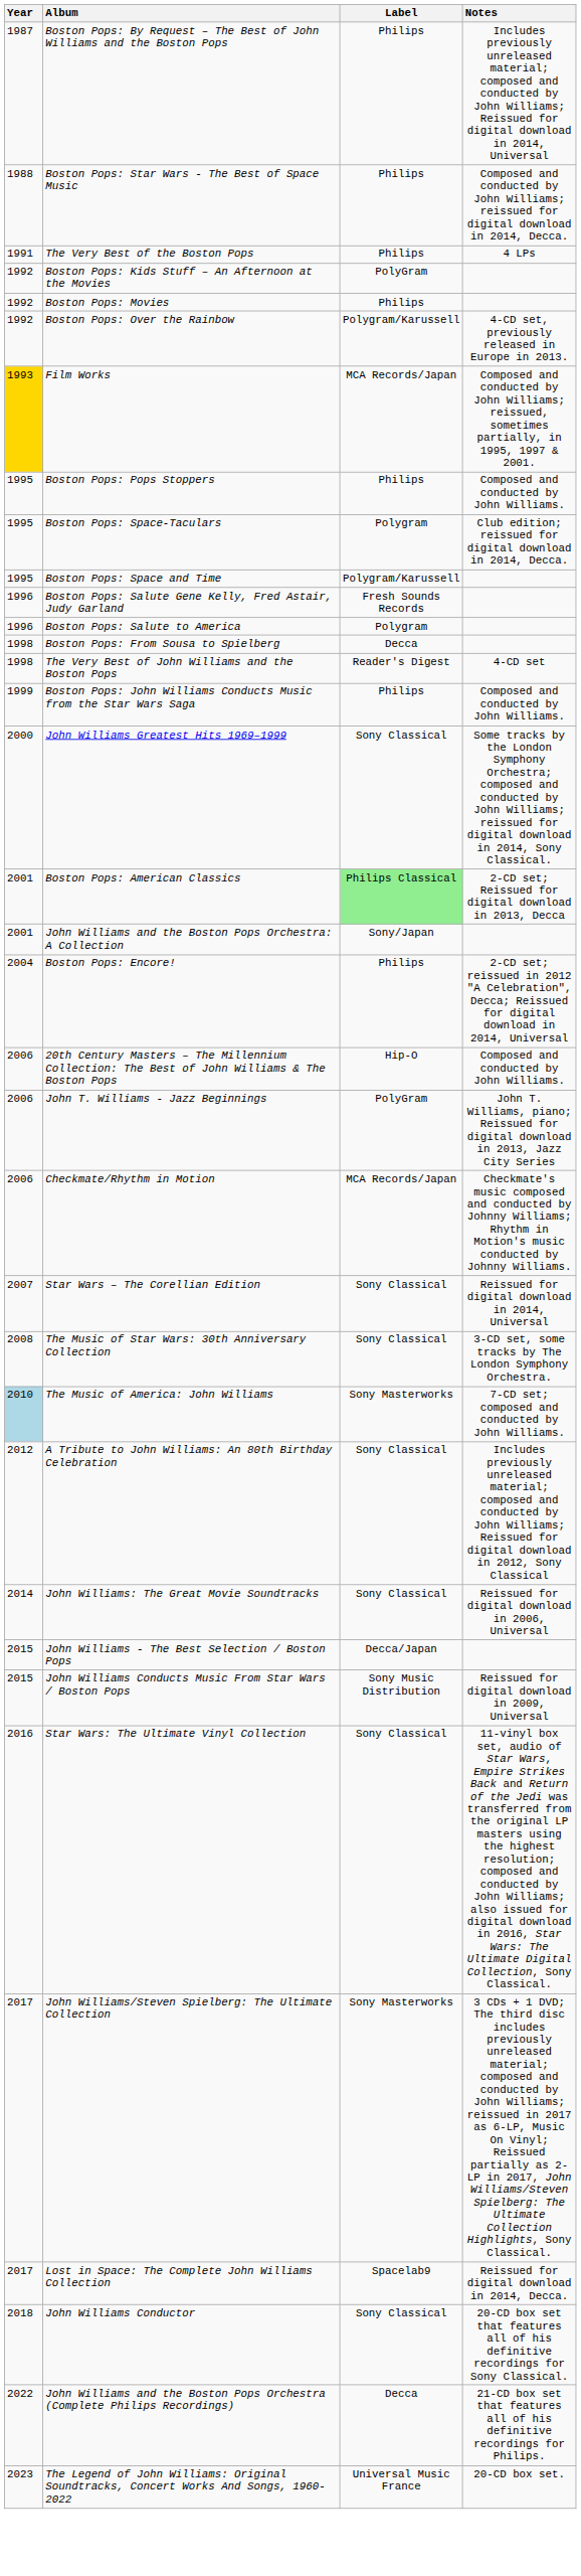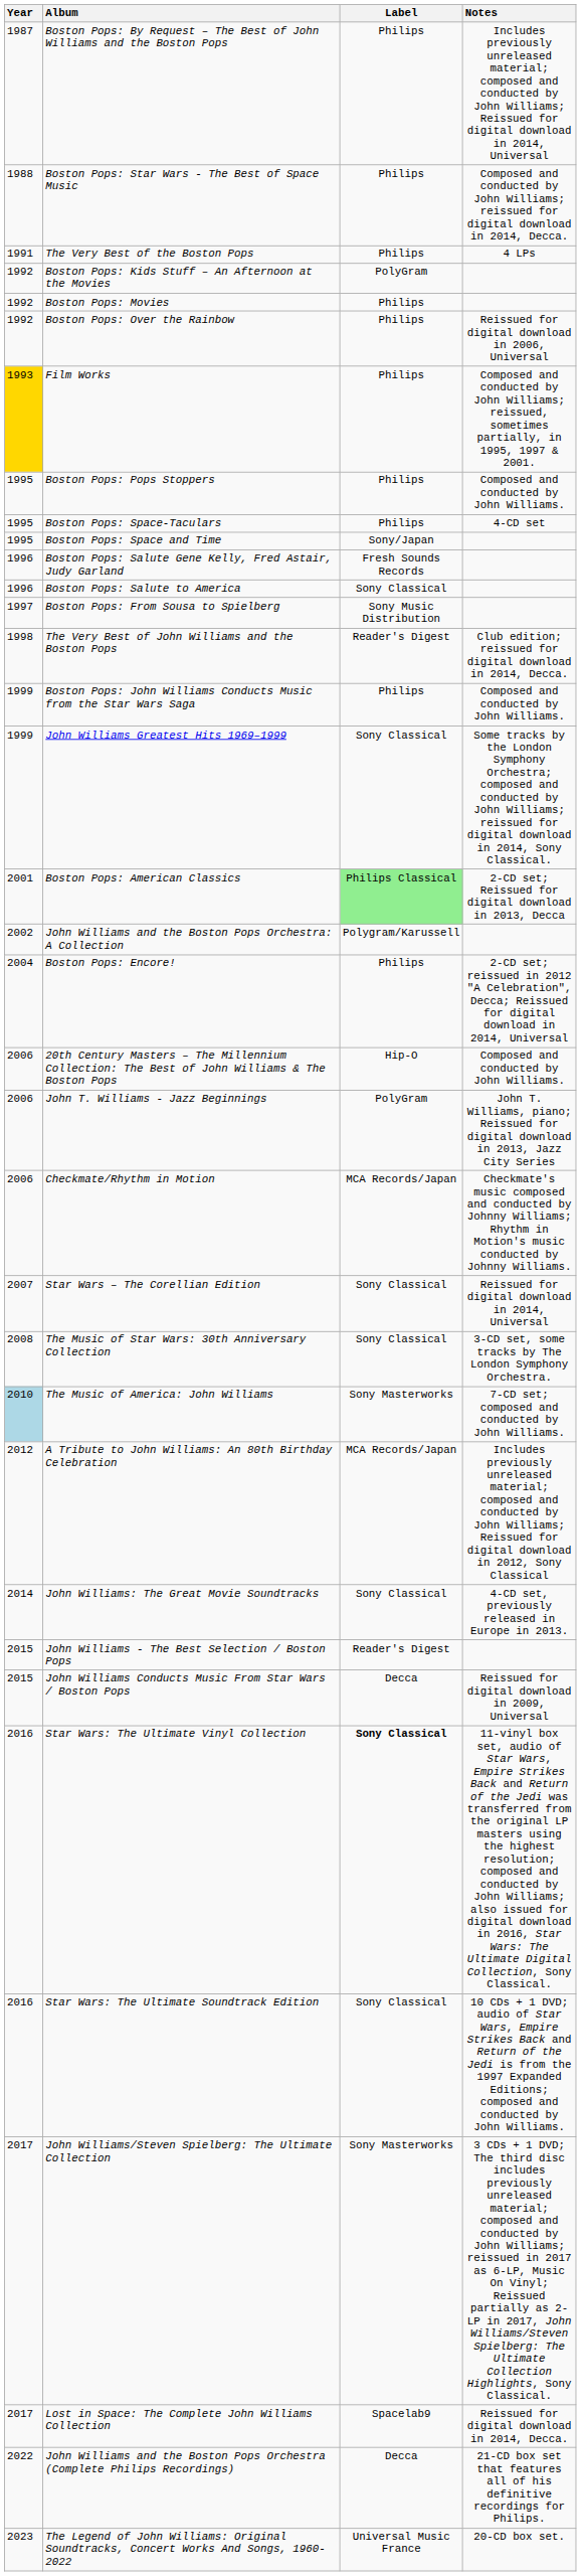 <table class="wikitable">
 <tr>
 <th style="vertical-align:top; text-align:left; width:40px;">Year</th>
 <th style="vertical-align:top; text-align:left; width:350px;">Album</th>
 <th style="vertical-align:top; text-align:center; width:70px;">Label</th>
 <th style="vertical-align:top; text-align:left; width:130px;">Notes</th>
 </tr>
 <tr style="vertical-align:top;">
 <td style="text-align:left; ">1987</td>
 <td style="text-align:left; "><em>Boston Pops: By Request – The Best of John Williams and the Boston Pops</em></td>
 <td style="text-align:center; ">Philips</td>
 <td style="text-align:center; ">Includes previously unreleased material; composed and conducted by John Williams; Reissued for digital download in 2014, Universal</td>
 </tr>
 <tr style="vertical-align:top;">
 <td style="text-align:left; ">1988</td>
 <td style="text-align:left; "><em>Boston Pops: Star Wars - The Best of Space Music</em></td>
 <td style="text-align:center; ">Philips</td>
 <td style="text-align:center; ">Composed and conducted by John Williams; reissued for digital download in 2014, Decca.</td>
 </tr>
 <tr style="vertical-align:top;">
 <td style="text-align:left; ">1991</td>
 <td style="text-align:left; "><em>The Very Best of the Boston Pops</em></td>
 <td style="text-align:center; ">Philips</td>
 <td style="text-align:center; ">4 LPs</td>
 </tr>
 <tr style="vertical-align:top;">
 <td style="text-align:left; ">1992</td>
 <td style="text-align:left; "><em>Boston Pops: Kids Stuff – An Afternoon at the Movies</em></td>
 <td style="text-align:center; ">PolyGram</td>
 <td style="text-align:center; vertical-align:top;"></td>
 </tr>
 <tr style="vertical-align:top;">
 <td style="text-align:left; ">1992</td>
 <td style="text-align:left; "><em>Boston Pops: Movies</em></td>
 <td style="text-align:center; ">Philips</td>
 <td style="text-align:center; vertical-align:top;"></td>
 </tr>
 <tr style="vertical-align:top;">
 <td style="text-align:left; ">1992</td>
 <td style="text-align:left; "><em>Boston Pops: Over the Rainbow</em></td>
-<td style="text-align:center; ">Polygram/Karussell</td>
-<td style="text-align:center; ">4-CD set, previously released in Europe in 2013.</td>
+<td style="text-align:center; ">Philips</td>
+<td style="text-align:center; ">Reissued for digital download in 2006, Universal</td>
 </tr>
 <tr style="vertical-align:top;">
 <td style="background: gold; text-align:left; ">1993</td>
 <td style="text-align:left; "><em>Film Works</em></td>
-<td style="text-align:center; ">MCA Records/Japan</td>
+<td style="text-align:center; ">Philips</td>
 <td style="text-align:center; ">Composed and conducted by John Williams; reissued, sometimes partially, in 1995, 1997 & 2001.</td>
 </tr>
 <tr style="vertical-align:top;">
 <td style="text-align:left; ">1995</td>
 <td style="text-align:left; "><em>Boston Pops: Pops Stoppers</em></td>
 <td style="text-align:center; ">Philips</td>
 <td style="text-align:center; ">Composed and conducted by John Williams.</td>
 </tr>
 <tr style="vertical-align:top;">
 <td style="text-align:left; ">1995</td>
 <td style="text-align:left; "><em>Boston Pops: Space-Taculars</em></td>
-<td style="text-align:center; ">Polygram</td>
-<td style="text-align:center; ">Club edition; reissued for digital download in 2014, Decca.</td>
+<td style="text-align:center; ">Philips</td>
+<td style="text-align:center; ">4-CD set</td>
 </tr>
 <tr style="vertical-align:top;">
 <td style="text-align:left; ">1995</td>
 <td style="text-align:left; "><em>Boston Pops: Space and Time</em></td>
-<td style="text-align:center; ">Polygram/Karussell</td>
+<td style="text-align:center; ">Sony/Japan</td>
 <td style="text-align:center; vertical-align:top;"></td>
 </tr>
 <tr style="vertical-align:top;">
 <td style="text-align:left; ">1996</td>
 <td style="text-align:left; "><em>Boston Pops: Salute Gene Kelly, Fred Astair, Judy Garland</em></td>
 <td style="text-align:center; ">Fresh Sounds Records</td>
 <td style="text-align:center; vertical-align:top;"></td>
 </tr>
 <tr style="vertical-align:top;">
 <td style="text-align:left; ">1996</td>
 <td style="text-align:left; "><em>Boston Pops: Salute to America</em></td>
-<td style="text-align:center; ">Polygram</td>
+<td style="text-align:center; ">Sony Classical</td>
 <td style="text-align:center; vertical-align:top;"></td>
 </tr>
 <tr style="vertical-align:top;">
-<td style="text-align:left; ">1998</td>
+<td style="text-align:left; ">1997</td>
 <td style="text-align:left; "><em>Boston Pops: From Sousa to Spielberg</em></td>
-<td style="text-align:center; ">Decca</td>
+<td style="text-align:center; ">Sony Music Distribution</td>
 <td style="text-align:center; vertical-align:top;"></td>
 </tr>
 <tr style="vertical-align:top;">
 <td style="text-align:left; ">1998</td>
 <td style="text-align:left; "><em>The Very Best of John Williams and the Boston Pops</em></td>
 <td style="text-align:center; ">Reader's Digest</td>
-<td style="text-align:center; ">4-CD set</td>
+<td style="text-align:center; ">Club edition; reissued for digital download in 2014, Decca.</td>
 </tr>
 <tr style="vertical-align:top;">
 <td style="text-align:left; ">1999</td>
 <td style="text-align:left; "><em>Boston Pops: John Williams Conducts Music from the Star Wars Saga</em></td>
 <td style="text-align:center; ">Philips</td>
 <td style="text-align:center; ">Composed and conducted by John Williams.</td>
 </tr>
 <tr style="vertical-align:top;">
-<td style="text-align:left; ">2000</td>
+<td style="text-align:left; ">1999</td>
 <td style="text-align:left; "><em><a href='#'>John Williams Greatest Hits 1969–1999</a></em></td>
 <td style="text-align:center; ">Sony Classical</td>
 <td style="text-align:center; ">Some tracks by the London Symphony Orchestra; composed and conducted by John Williams; reissued for digital download in 2014, Sony Classical.</td>
 </tr>
 <tr style="vertical-align:top;">
 <td style="text-align:left; ">2001</td>
 <td style="text-align:left; "><em>Boston Pops: American Classics</em></td>
 <td style="background: lightgreen; text-align:center; ">Philips Classical</td>
 <td style="text-align:center; ">2-CD set; Reissued for digital download in 2013, Decca</td>
 </tr>
 <tr style="vertical-align:top;">
-<td style="text-align:left; ">2001</td>
+<td style="text-align:left; ">2002</td>
 <td style="text-align:left; "><em>John Williams and the Boston Pops Orchestra: A Collection</em></td>
-<td style="text-align:center; ">Sony/Japan</td>
+<td style="text-align:center; ">Polygram/Karussell</td>
 <td style="text-align:center; vertical-align:top;"></td>
 </tr>
 <tr style="vertical-align:top;">
 <td style="text-align:left; ">2004</td>
 <td style="text-align:left; "><em>Boston Pops: Encore!</em></td>
 <td style="text-align:center; ">Philips</td>
 <td style="text-align:center; ">2-CD set; reissued in 2012 "A Celebration", Decca; Reissued for digital download in 2014, Universal</td>
 </tr>
 <tr style="vertical-align:top;">
 <td style="text-align:left; ">2006</td>
 <td style="text-align:left; "><em>20th Century Masters – The Millennium Collection: The Best of John Williams & The Boston Pops</em></td>
 <td style="text-align:center; ">Hip-O</td>
 <td style="text-align:center; ">Composed and conducted by John Williams.</td>
 </tr>
 <tr style="vertical-align:top;">
 <td style="text-align:left; ">2006</td>
 <td style="text-align:left; "><em>John T. Williams - Jazz Beginnings</em></td>
 <td style="text-align:center; ">PolyGram</td>
 <td style="text-align:center; ">John T. Williams, piano; Reissued for digital download in 2013, Jazz City Series</td>
 </tr>
 <tr style="vertical-align:top;">
 <td style="text-align:left; ">2006</td>
 <td style="text-align:left; "><em>Checkmate/Rhythm in Motion</em></td>
 <td style="text-align:center; ">MCA Records/Japan</td>
 <td style="text-align:center; ">Checkmate's music composed and conducted by Johnny Williams; Rhythm in Motion's music conducted by Johnny Williams.</td>
 </tr>
 <tr style="vertical-align:top;">
 <td style="text-align:left; ">2007</td>
 <td style="text-align:left; "><em>Star Wars – The Corellian Edition</em></td>
 <td style="text-align:center; ">Sony Classical</td>
 <td style="text-align:center; ">Reissued for digital download in 2014, Universal</td>
 </tr>
 <tr style="vertical-align:top;">
 <td style="text-align:left; ">2008</td>
 <td style="text-align:left; "><em>The Music of Star Wars: 30th Anniversary Collection</em></td>
 <td style="text-align:center; ">Sony Classical</td>
 <td style="text-align:center; ">3-CD set, some tracks by The London Symphony Orchestra.</td>
 </tr>
 <tr style="vertical-align:top;">
 <td style="background: lightblue; text-align:left; ">2010</td>
 <td style="text-align:left; "><em>The Music of America: John Williams</em></td>
 <td style="text-align:center; ">Sony Masterworks</td>
 <td style="text-align:center; ">7-CD set; composed and conducted by John Williams.</td>
 </tr>
 <tr style="vertical-align:top;">
 <td style="text-align:left; ">2012</td>
 <td style="text-align:left; "><em>A Tribute to John Williams: An 80th Birthday Celebration</em></td>
-<td style="text-align:center; ">Sony Classical</td>
+<td style="text-align:center; ">MCA Records/Japan</td>
 <td style="text-align:center; ">Includes previously unreleased material; composed and conducted by John Williams; Reissued for digital download in 2012, Sony Classical</td>
 </tr>
 <tr style="vertical-align:top;">
 <td style="text-align:left; ">2014</td>
 <td style="text-align:left; "><em>John Williams: The Great Movie Soundtracks</em></td>
 <td style="text-align:center; ">Sony Classical</td>
-<td style="text-align:center; ">Reissued for digital download in 2006, Universal</td>
+<td style="text-align:center; ">4-CD set, previously released in Europe in 2013.</td>
 </tr>
 <tr style="vertical-align:top;">
 <td style="text-align:left; ">2015</td>
 <td style="text-align:left; "><em>John Williams - The Best Selection / Boston Pops</em></td>
-<td style="text-align:center; ">Decca/Japan</td>
+<td style="text-align:center; ">Reader's Digest</td>
 <td style="text-align:center; vertical-align:top;"></td>
 </tr>
 <tr style="vertical-align:top;">
 <td style="text-align:left; ">2015</td>
 <td style="text-align:left; "><em>John Williams Conducts Music From Star Wars / Boston Pops</em></td>
-<td style="text-align:center; ">Sony Music Distribution</td>
+<td style="text-align:center; ">Decca</td>
 <td style="text-align:center; ">Reissued for digital download in 2009, Universal</td>
 </tr>
 <tr style="vertical-align:top;">
 <td style="text-align:left; ">2016</td>
 <td style="text-align:left; "><em>Star Wars: The Ultimate Vinyl Collection</em></td>
+<td style="text-align:center; "><strong>Sony Classical</strong></td>
+<td style="text-align:center; ">11-vinyl box set, audio of <em>Star Wars</em>, <em>Empire Strikes Back</em> and <em>Return of the Jedi</em> was transferred from the original LP masters using the highest resolution; composed and conducted by John Williams; also issued for digital download in 2016, <em>Star Wars: The Ultimate Digital Collection</em>, Sony Classical.</td>
+</tr>
+<tr style="vertical-align:top;">
+<td style="text-align:left; ">2016</td>
+<td style="text-align:left; "><em>Star Wars: The Ultimate Soundtrack Edition</em></td>
 <td style="text-align:center; ">Sony Classical</td>
-<td style="text-align:center; ">11-vinyl box set, audio of <em>Star Wars</em>, <em>Empire Strikes Back</em> and <em>Return of the Jedi</em> was transferred from the original LP masters using the highest resolution; composed and conducted by John Williams; also issued for digital download in 2016, <em>Star Wars: The Ultimate Digital Collection</em>, Sony Classical.</td>
+<td style="text-align:center; ">10 CDs + 1 DVD; audio of <em>Star Wars</em>, <em>Empire Strikes Back</em> and <em>Return of the Jedi</em> is from the 1997 Expanded Editions; composed and conducted by John Williams.</td>
 </tr>
 <tr style="vertical-align:top;">
 <td style="text-align:left; ">2017</td>
 <td style="text-align:left; "><em>John Williams/Steven Spielberg: The Ultimate Collection</em></td>
 <td style="text-align:center; ">Sony Masterworks</td>
 <td style="text-align:center; ">3 CDs + 1 DVD; The third disc includes previously unreleased material; composed and conducted by John Williams; reissued in 2017 as 6-LP, Music On Vinyl; Reissued partially as 2-LP in 2017, <em>John Williams/Steven Spielberg: The Ultimate Collection Highlights</em>, Sony Classical.</td>
 </tr>
 <tr style="vertical-align:top;">
 <td style="text-align:left; ">2017</td>
 <td style="text-align:left; "><em>Lost in Space: The Complete John Williams Collection</em></td>
 <td style="text-align:center; ">Spacelab9</td>
 <td style="text-align:center; ">Reissued for digital download in 2014, Decca.</td>
 </tr>
 <tr>
-<td style="text-align:left; vertical-align:top;">2018</td>
-<td style="text-align:left; vertical-align:top;"><em>John Williams Conductor</em></td>
-<td style="text-align:center; vertical-align:top;">Sony Classical</td>
-<td style="text-align:center; vertical-align:top;">20-CD box set that features all of his definitive recordings for Sony Classical.</td>
-</tr>
-<tr>
 <td style="text-align:left; vertical-align:top;">2022</td>
 <td style="text-align:left; vertical-align:top;"><em>John Williams and the Boston Pops Orchestra (Complete Philips Recordings)</em></td>
 <td style="text-align:center; vertical-align:top;">Decca</td>
 <td style="text-align:center; vertical-align:top;">21-CD box set that features all of his definitive recordings for Philips.</td>
 </tr>
 <tr>
 <td style="text-align:left; vertical-align:top;">2023</td>
 <td style="text-align:left; vertical-align:top;"><em>The Legend of John Williams: Original Soundtracks, Concert Works And Songs, 1960-2022</em></td>
 <td style="text-align:center; vertical-align:top;">Universal Music France</td>
 <td style="text-align:center; vertical-align:top;">20-CD box set.</td>
 </tr>
 </table>
